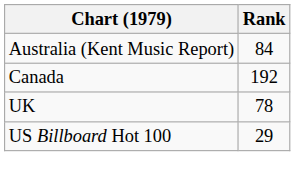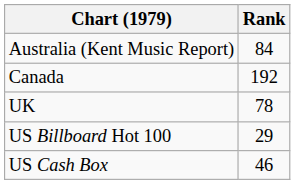 <table class="wikitable sortable">
 <tr>
 <th>Chart (1979)</th>
 <th>Rank</th>
 </tr>
 <tr>
 <td>Australia (Kent Music Report)</td>
 <td style="text-align:center;">84</td>
 </tr>
 <tr>
 <td>Canada</td>
 <td style="text-align:center;">192</td>
 </tr>
 <tr>
 <td>UK</td>
 <td style="text-align:center;">78</td>
 </tr>
 <tr>
 <td>US <em>Billboard</em> Hot 100</td>
 <td style="text-align:center;">29</td>
 </tr>
+<tr>
+<td>US <em>Cash Box</em></td>
+<td style="text-align:center;">46</td>
+</tr>
 </table>
